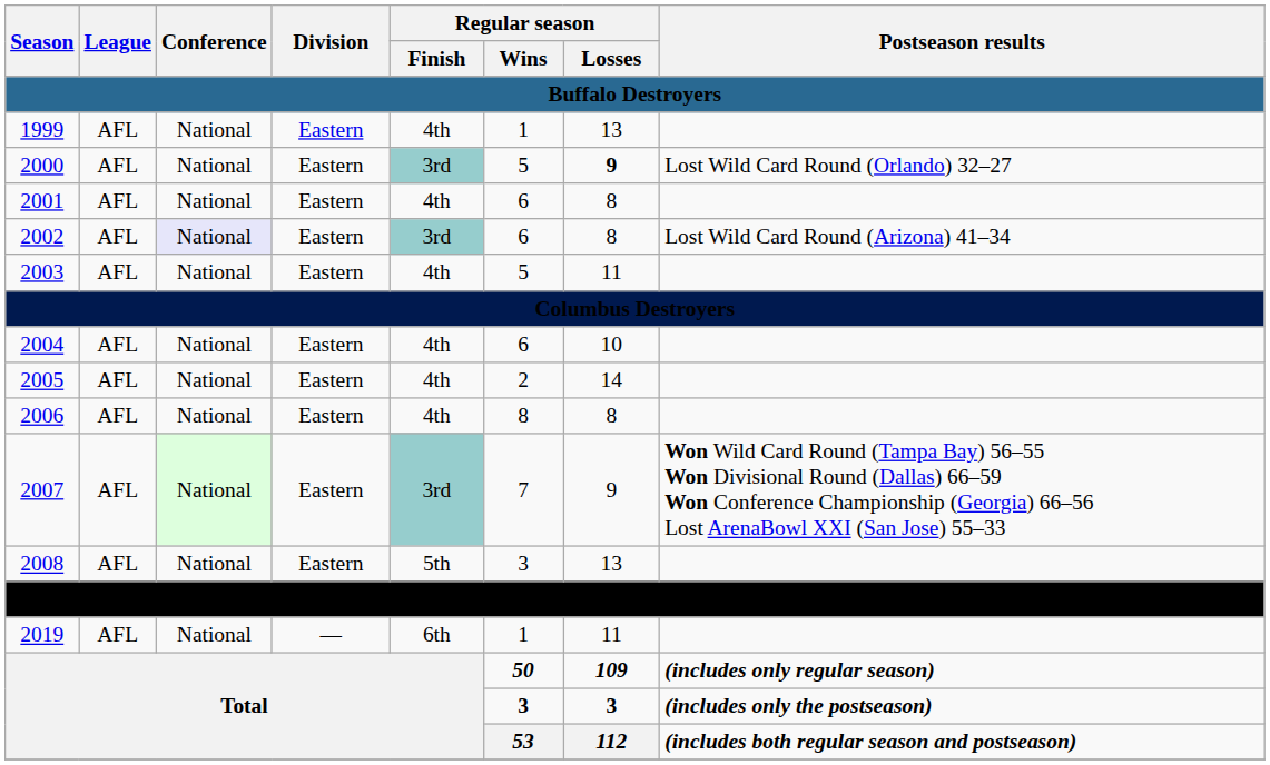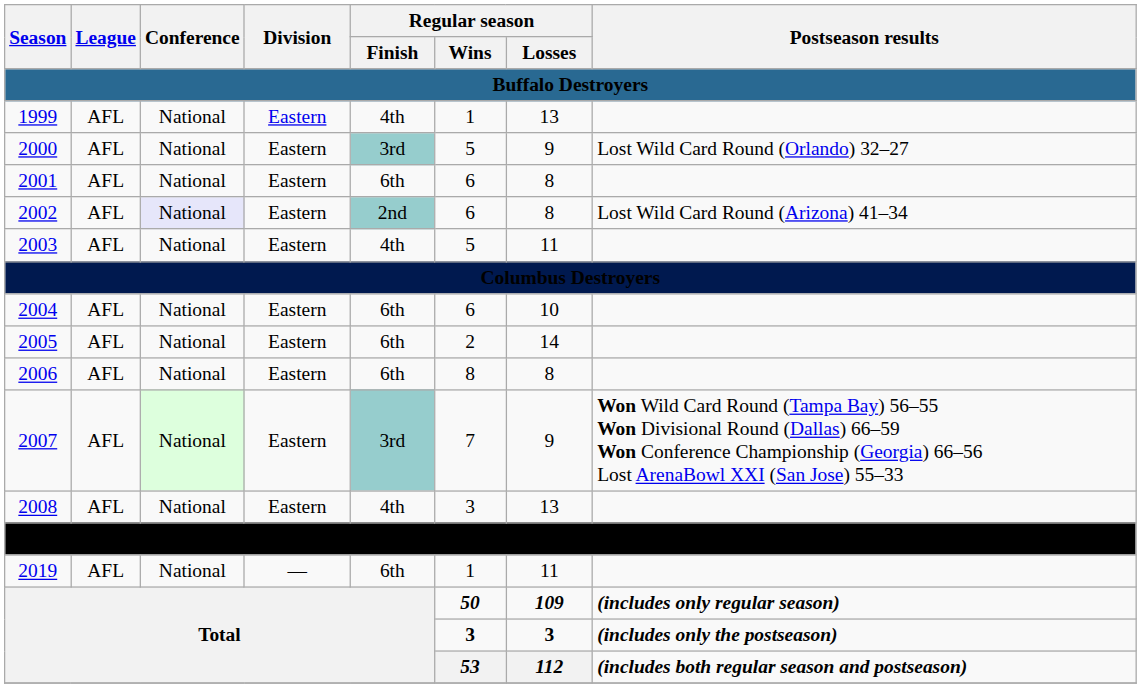 <table class="wikitable" style="font-size: 95%; width:70%;">
 <tr>
 <th rowspan="2" style="width:5%;"><a href='#'>Season</a></th>
 <th rowspan="2" style="width:5%;"><a href='#'>League</a></th>
 <th rowspan="2" style="width:5%;">Conference</th>
 <th rowspan="2">Division</th>
 <th colspan="3">Regular season</th>
 <th rowspan="2">Postseason results</th>
 </tr>
 <tr>
 <th>Finish</th>
 <th>Wins</th>
 <th>Losses</th>
 </tr>
 <tr>
 <td align="center" Colspan="8" style="background: #296992"><strong><span>Buffalo Destroyers</span></strong></td>
 </tr>
 <tr>
 <td align="center"><a href='#'>1999</a></td>
 <td align="center">AFL</td>
 <td align="center">National</td>
 <td align="center"><a href='#'>Eastern</a></td>
 <td align="center">4th</td>
 <td align="center">1</td>
 <td align="center">13</td>
 <td></td>
 </tr>
 <tr>
 <td align="center"><a href='#'>2000</a></td>
 <td align="center">AFL</td>
 <td align="center">National</td>
 <td align="center">Eastern</td>
 <td align="center" bgcolor="#96CDCD">3rd</td>
 <td align="center">5</td>
-<td align="center"><strong>9</strong></td>
+<td align="center">9</td>
 <td>Lost Wild Card Round (<a href='#'>Orlando</a>) 32–27</td>
 </tr>
 <tr>
 <td align="center"><a href='#'>2001</a></td>
 <td align="center">AFL</td>
 <td align="center">National</td>
 <td align="center">Eastern</td>
-<td align="center">4th</td>
+<td align="center">6th</td>
 <td align="center">6</td>
 <td align="center">8</td>
 <td></td>
 </tr>
 <tr>
 <td align="center"><a href='#'>2002</a></td>
 <td align="center">AFL</td>
 <td align="center" style="background: lavender;">National</td>
 <td align="center">Eastern</td>
-<td align="center" bgcolor="#96CDCD">3rd</td>
+<td align="center" bgcolor="#96CDCD">2nd</td>
 <td align="center">6</td>
 <td align="center">8</td>
 <td>Lost Wild Card Round (<a href='#'>Arizona</a>) 41–34</td>
 </tr>
 <tr>
 <td align="center"><a href='#'>2003</a></td>
 <td align="center">AFL</td>
 <td align="center">National</td>
 <td align="center">Eastern</td>
 <td align="center">4th</td>
 <td align="center">5</td>
 <td align="center">11</td>
 <td></td>
 </tr>
 <tr>
 <td align="center" Colspan="8" style="background: #00194F"><strong><span>Columbus Destroyers</span></strong></td>
 </tr>
 <tr>
 <td align="center"><a href='#'>2004</a></td>
 <td align="center">AFL</td>
 <td align="center">National</td>
 <td align="center">Eastern</td>
-<td align="center">4th</td>
+<td align="center">6th</td>
 <td align="center">6</td>
 <td align="center">10</td>
 <td></td>
 </tr>
 <tr>
 <td align="center"><a href='#'>2005</a></td>
 <td align="center">AFL</td>
 <td align="center">National</td>
 <td align="center">Eastern</td>
-<td align="center">4th</td>
+<td align="center">6th</td>
 <td align="center">2</td>
 <td align="center">14</td>
 <td></td>
 </tr>
 <tr>
 <td align="center"><a href='#'>2006</a></td>
 <td align="center">AFL</td>
 <td align="center">National</td>
 <td align="center">Eastern</td>
-<td align="center">4th</td>
+<td align="center">6th</td>
 <td align="center">8</td>
 <td align="center">8</td>
 <td></td>
 </tr>
 <tr>
 <td align="center"><a href='#'>2007</a></td>
 <td align="center">AFL</td>
 <td align="center" bgcolor="#DDFFDD">National</td>
 <td align="center">Eastern</td>
 <td align="center" bgcolor="#96CDCD">3rd</td>
 <td align="center">7</td>
 <td align="center">9</td>
 <td><strong>Won</strong> Wild Card Round (<a href='#'>Tampa Bay</a>) 56–55 <br> <strong>Won</strong> Divisional Round (<a href='#'>Dallas</a>) 66–59 <br> <strong>Won</strong> Conference Championship (<a href='#'>Georgia</a>) 66–56 <br> Lost <a href='#'>ArenaBowl XXI</a> (<a href='#'>San Jose</a>) 55–33</td>
 </tr>
 <tr>
 <td align="center"><a href='#'>2008</a></td>
 <td align="center">AFL</td>
 <td align="center">National</td>
 <td align="center">Eastern</td>
-<td align="center">5th</td>
+<td align="center">4th</td>
 <td align="center">3</td>
 <td align="center">13</td>
 <td></td>
 </tr>
 <tr>
 <td align="center" Colspan="8" style="background: #000000"><strong><span>Columbus Destroyers</span></strong></td>
 </tr>
 <tr>
 <td align="center"><a href='#'>2019</a></td>
 <td align="center">AFL</td>
 <td align="center">National</td>
 <td align="center">—</td>
 <td align="center">6th</td>
 <td align="center">1</td>
 <td align="center">11</td>
 <td></td>
 </tr>
 <tr>
 <th align="center" rowSpan="3" colSpan="5">Total</th>
 <td align="center"><strong><em>50</em></strong></td>
 <td align="center"><strong><em>109</em></strong></td>
 <td colSpan="2"><strong><em>(includes only regular season)</em></strong></td>
 </tr>
 <tr>
 <td align="center"><strong>3</strong></td>
 <td align="center"><strong>3</strong></td>
 <td colSpan="2"><strong><em>(includes only the postseason)</em></strong></td>
 </tr>
 <tr>
 <th align="center"><em>53</em></th>
 <th align="center"><em>112</em></th>
 <td colSpan="2"><strong><em>(includes both regular season and postseason)</em></strong></td>
 </tr>
 <tr>
 </tr>
 </table>
